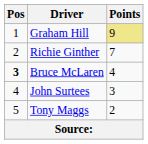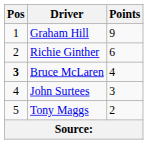 <table class="wikitable" style="font-size: 95%;">
 <tr>
 <th>Pos</th>
 <th>Driver</th>
 <th>Points</th>
 </tr>
 <tr>
 <td align="center">1</td>
 <td> <a href='#'>Graham Hill</a></td>
-<td align="left" style="background: khaki;">9</td>
+<td align="left">9</td>
 </tr>
 <tr>
 <td align="center">2</td>
 <td> <a href='#'>Richie Ginther</a></td>
-<td align="left">7</td>
+<td align="left">6</td>
 </tr>
 <tr>
 <td align="center"><strong>3</strong></td>
 <td> <a href='#'>Bruce McLaren</a></td>
 <td align="left">4</td>
 </tr>
 <tr>
 <td align="center">4</td>
 <td> <a href='#'>John Surtees</a></td>
 <td align="left">3</td>
 </tr>
 <tr>
 <td align="center">5</td>
 <td> <a href='#'>Tony Maggs</a></td>
 <td align="left">2</td>
 </tr>
 <tr>
 <th colspan=3>Source:</th>
 </tr>
 </table>
